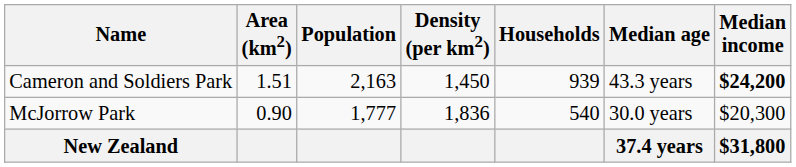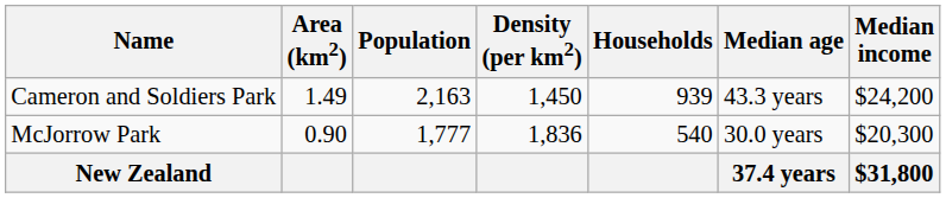 <table class="wikitable">
 <tr>
 <th>Name</th>
 <th>Area<br>(km<sup>2</sup>)</th>
 <th>Population</th>
 <th>Density<br>(per km<sup>2</sup>)</th>
 <th>Households</th>
 <th>Median age</th>
 <th>Median<br>income</th>
 </tr>
 <tr>
 <td>Cameron and Soldiers Park</td>
-<td style="text-align:right;">1.51</td>
+<td style="text-align:right;">1.49</td>
 <td style="text-align:right;">2,163</td>
 <td style="text-align:right;">1,450</td>
 <td style="text-align:right;">939</td>
 <td>43.3 years</td>
-<td><strong>$24,200</strong></td>
+<td>$24,200</td>
 </tr>
 <tr>
 <td>McJorrow Park</td>
 <td style="text-align:right;">0.90</td>
 <td style="text-align:right;">1,777</td>
 <td style="text-align:right;">1,836</td>
 <td style="text-align:right;">540</td>
 <td>30.0 years</td>
 <td>$20,300</td>
 </tr>
 <tr>
 <th>New Zealand</th>
 <th></th>
 <th></th>
 <th></th>
 <th></th>
 <th>37.4 years</th>
 <th style="text-align:left;">$31,800</th>
 </tr>
 </table>
